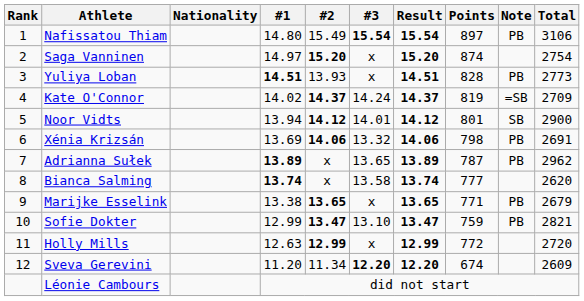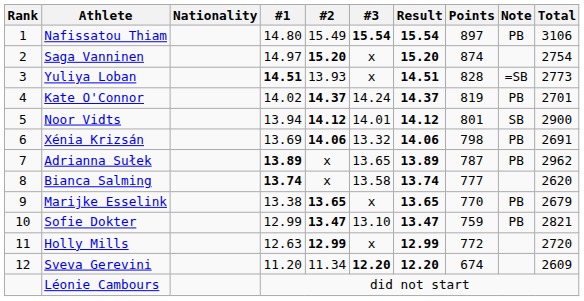 <table class="wikitable sortable" style="text-align:center">
 <tr>
 <th>Rank</th>
 <th>Athlete</th>
 <th>Nationality</th>
 <th>#1</th>
 <th>#2</th>
 <th>#3</th>
 <th>Result</th>
 <th>Points</th>
 <th>Note</th>
 <th>Total</th>
 </tr>
 <tr>
 <td>1</td>
 <td align=left><a href='#'>Nafissatou Thiam</a></td>
 <td align=left></td>
 <td>14.80</td>
 <td>15.49</td>
 <td><strong>15.54</strong></td>
 <td><strong>15.54</strong></td>
 <td>897</td>
 <td>PB</td>
 <td>3106</td>
 </tr>
 <tr>
 <td>2</td>
 <td align=left><a href='#'>Saga Vanninen</a></td>
 <td align=left></td>
 <td>14.97</td>
 <td><strong>15.20</strong></td>
 <td>x</td>
 <td><strong>15.20</strong></td>
 <td>874</td>
 <td></td>
 <td>2754</td>
 </tr>
 <tr>
 <td>3</td>
 <td align=left><a href='#'>Yuliya Loban</a></td>
 <td align="left"></td>
 <td><strong>14.51</strong></td>
 <td>13.93</td>
 <td>x</td>
 <td><strong>14.51</strong></td>
 <td>828</td>
-<td>PB</td>
+<td>=SB</td>
 <td>2773</td>
 </tr>
 <tr>
 <td>4</td>
 <td align=left><a href='#'>Kate O'Connor</a></td>
 <td align=left></td>
 <td>14.02</td>
 <td><strong>14.37</strong></td>
 <td>14.24</td>
 <td><strong>14.37</strong></td>
 <td>819</td>
-<td>=SB</td>
-<td>2709</td>
+<td>PB</td>
+<td>2701</td>
 </tr>
 <tr>
 <td>5</td>
 <td align=left><a href='#'>Noor Vidts</a></td>
 <td align=left></td>
 <td>13.94</td>
 <td><strong>14.12</strong></td>
 <td>14.01</td>
 <td><strong>14.12</strong></td>
 <td>801</td>
 <td>SB</td>
 <td>2900</td>
 </tr>
 <tr>
 <td>6</td>
 <td align=left><a href='#'>Xénia Krizsán</a></td>
 <td align=left></td>
 <td>13.69</td>
 <td><strong>14.06</strong></td>
 <td>13.32</td>
 <td><strong>14.06</strong></td>
 <td>798</td>
 <td>PB</td>
 <td>2691</td>
 </tr>
 <tr>
 <td>7</td>
 <td align=left><a href='#'>Adrianna Sułek</a></td>
 <td align=left></td>
 <td><strong>13.89</strong></td>
 <td>x</td>
 <td>13.65</td>
 <td><strong>13.89</strong></td>
 <td>787</td>
 <td>PB</td>
 <td>2962</td>
 </tr>
 <tr>
 <td>8</td>
 <td align=left><a href='#'>Bianca Salming</a></td>
 <td align=left></td>
 <td><strong>13.74</strong></td>
 <td>x</td>
 <td>13.58</td>
 <td><strong>13.74</strong></td>
 <td>777</td>
 <td></td>
 <td>2620</td>
 </tr>
 <tr>
 <td>9</td>
 <td align=left><a href='#'>Marijke Esselink</a></td>
 <td align="left"></td>
 <td>13.38</td>
 <td><strong>13.65</strong></td>
 <td>x</td>
 <td><strong>13.65</strong></td>
-<td>771</td>
+<td>770</td>
 <td>PB</td>
 <td>2679</td>
 </tr>
 <tr>
 <td>10</td>
 <td align=left><a href='#'>Sofie Dokter</a></td>
 <td align=left></td>
 <td>12.99</td>
 <td><strong>13.47</strong></td>
 <td>13.10</td>
 <td><strong>13.47</strong></td>
 <td>759</td>
 <td>PB</td>
 <td>2821</td>
 </tr>
 <tr>
 <td>11</td>
 <td align=left><a href='#'>Holly Mills</a></td>
 <td align=left></td>
 <td>12.63</td>
 <td><strong>12.99</strong></td>
 <td>x</td>
 <td><strong>12.99</strong></td>
 <td>772</td>
 <td></td>
 <td>2720</td>
 </tr>
 <tr>
 <td>12</td>
 <td align=left><a href='#'>Sveva Gerevini</a></td>
 <td align=left></td>
 <td>11.20</td>
 <td>11.34</td>
 <td><strong>12.20</strong></td>
 <td><strong>12.20</strong></td>
 <td>674</td>
 <td></td>
 <td>2609</td>
 </tr>
 <tr>
 <td></td>
 <td align=left><a href='#'>Léonie Cambours</a></td>
 <td align=left></td>
 <td colspan=7>did not start</td>
 </tr>
 </table>
